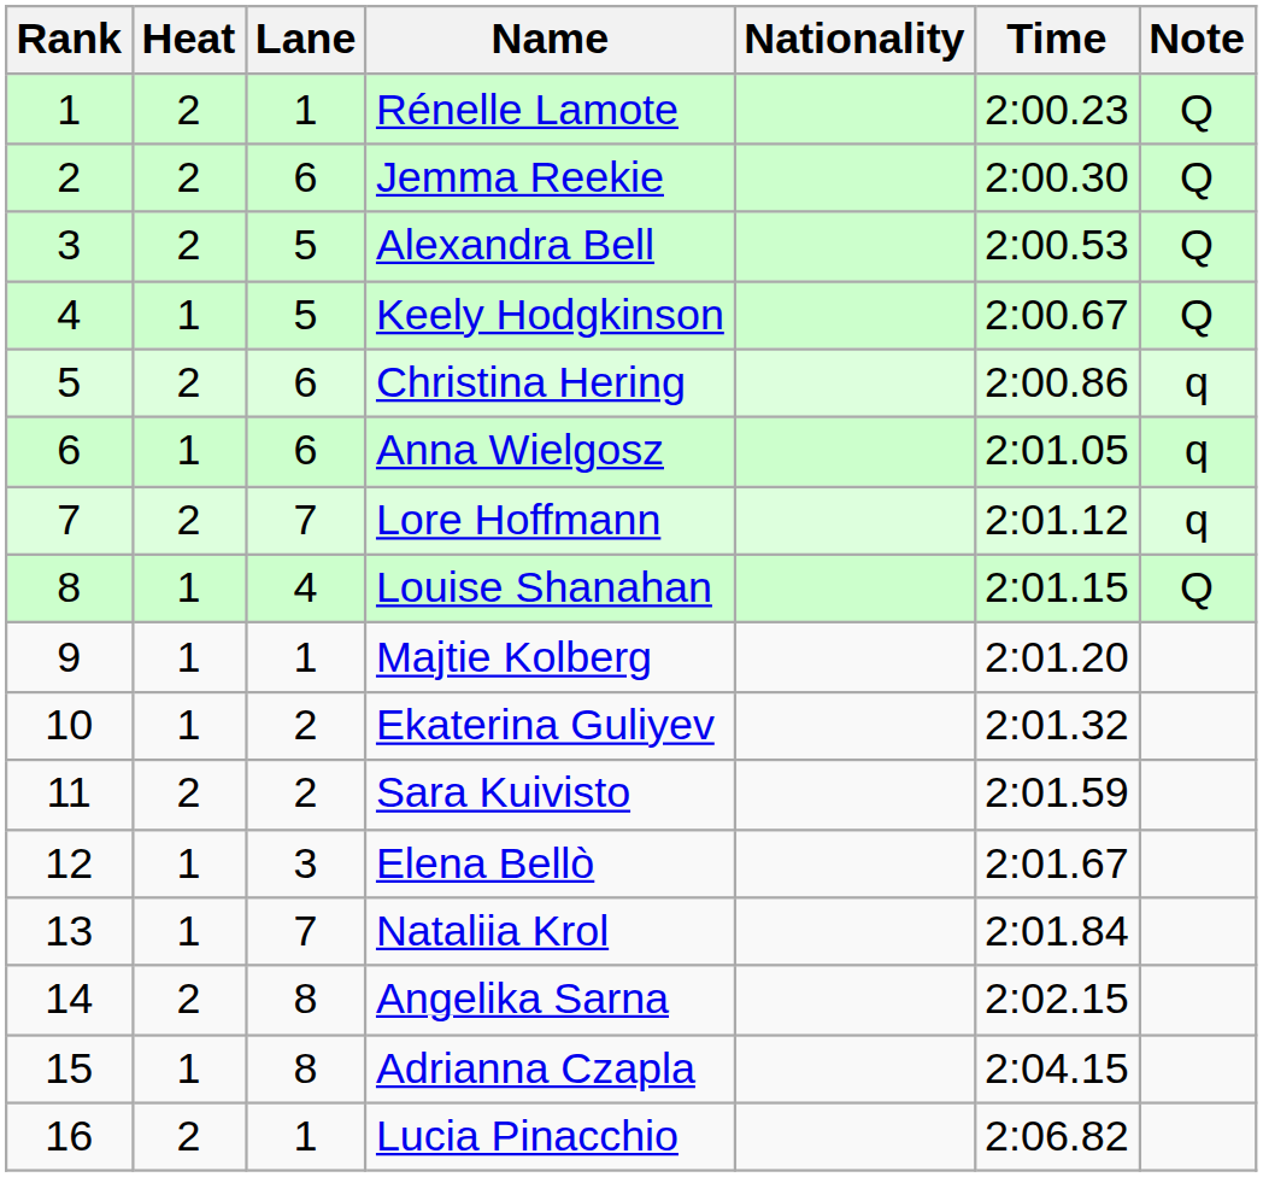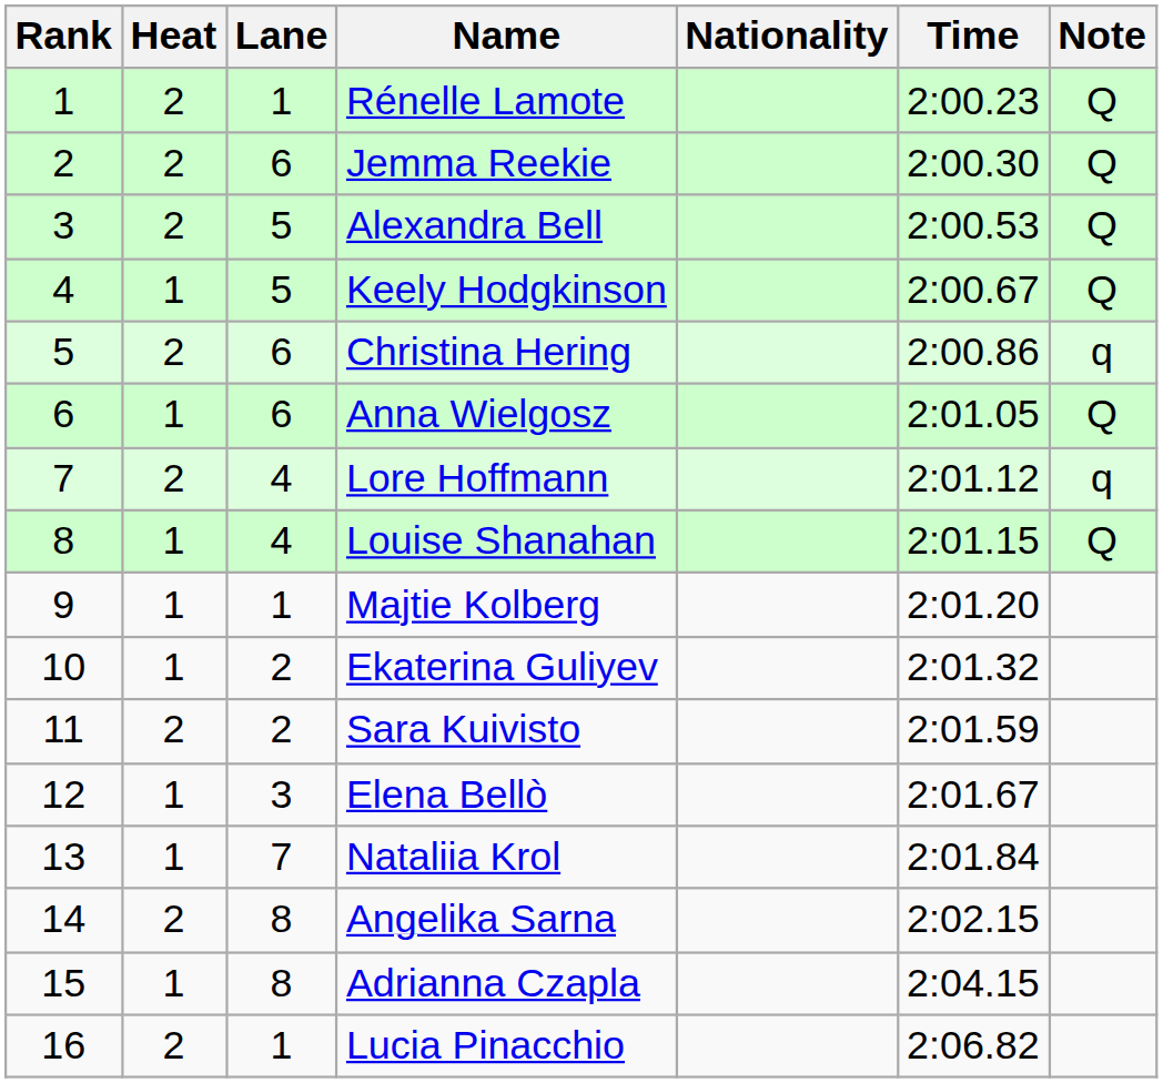 <table class="wikitable sortable" style="text-align:center">
 <tr>
 <th>Rank</th>
 <th>Heat</th>
 <th>Lane</th>
 <th>Name</th>
 <th>Nationality</th>
 <th>Time</th>
 <th>Note</th>
 </tr>
 <tr bgcolor=ccffcc>
 <td>1</td>
 <td>2</td>
 <td>1</td>
 <td align=left><a href='#'>Rénelle Lamote</a></td>
 <td align=left></td>
 <td>2:00.23</td>
 <td>Q</td>
 </tr>
 <tr bgcolor=ccffcc>
 <td>2</td>
 <td>2</td>
 <td>6</td>
 <td align=left><a href='#'>Jemma Reekie</a></td>
 <td align=left></td>
 <td>2:00.30</td>
 <td>Q</td>
 </tr>
 <tr bgcolor=ccffcc>
 <td>3</td>
 <td>2</td>
 <td>5</td>
 <td align=left><a href='#'>Alexandra Bell</a></td>
 <td align=left></td>
 <td>2:00.53</td>
 <td>Q</td>
 </tr>
 <tr bgcolor=ccffcc>
 <td>4</td>
 <td>1</td>
 <td>5</td>
 <td align=left><a href='#'>Keely Hodgkinson</a></td>
 <td align=left></td>
 <td>2:00.67</td>
 <td>Q</td>
 </tr>
 <tr bgcolor=ddffdd>
 <td>5</td>
 <td>2</td>
 <td>6</td>
 <td align=left><a href='#'>Christina Hering</a></td>
 <td align=left></td>
 <td>2:00.86</td>
 <td>q</td>
 </tr>
 <tr bgcolor=ccffcc>
 <td>6</td>
 <td>1</td>
 <td>6</td>
 <td align=left><a href='#'>Anna Wielgosz</a></td>
 <td align=left></td>
 <td>2:01.05</td>
-<td>q</td>
+<td>Q</td>
 </tr>
 <tr bgcolor=ddffdd>
 <td>7</td>
 <td>2</td>
-<td>7</td>
+<td>4</td>
 <td align=left><a href='#'>Lore Hoffmann</a></td>
 <td align=left></td>
 <td>2:01.12</td>
 <td>q</td>
 </tr>
 <tr bgcolor=ccffcc>
 <td>8</td>
 <td>1</td>
 <td>4</td>
 <td align=left><a href='#'>Louise Shanahan</a></td>
 <td align=left></td>
 <td>2:01.15</td>
 <td>Q</td>
 </tr>
 <tr>
 <td>9</td>
 <td>1</td>
 <td>1</td>
 <td align=left><a href='#'>Majtie Kolberg</a></td>
 <td align=left></td>
 <td>2:01.20</td>
 <td></td>
 </tr>
 <tr>
 <td>10</td>
 <td>1</td>
 <td>2</td>
 <td align=left><a href='#'>Ekaterina Guliyev</a></td>
 <td align=left></td>
 <td>2:01.32</td>
 <td></td>
 </tr>
 <tr>
 <td>11</td>
 <td>2</td>
 <td>2</td>
 <td align=left><a href='#'>Sara Kuivisto</a></td>
 <td align=left></td>
 <td>2:01.59</td>
 <td></td>
 </tr>
 <tr>
 <td>12</td>
 <td>1</td>
 <td>3</td>
 <td align=left><a href='#'>Elena Bellò</a></td>
 <td align=left></td>
 <td>2:01.67</td>
 <td></td>
 </tr>
 <tr>
 <td>13</td>
 <td>1</td>
 <td>7</td>
 <td align=left><a href='#'>Nataliia Krol</a></td>
 <td align=left></td>
 <td>2:01.84</td>
 <td></td>
 </tr>
 <tr>
 <td>14</td>
 <td>2</td>
 <td>8</td>
 <td align=left><a href='#'>Angelika Sarna</a></td>
 <td align=left></td>
 <td>2:02.15</td>
 <td></td>
 </tr>
 <tr>
 <td>15</td>
 <td>1</td>
 <td>8</td>
 <td align=left><a href='#'>Adrianna Czapla</a></td>
 <td align=left></td>
 <td>2:04.15</td>
 <td></td>
 </tr>
 <tr>
 <td>16</td>
 <td>2</td>
 <td>1</td>
 <td align=left><a href='#'>Lucia Pinacchio</a></td>
 <td align=left></td>
 <td>2:06.82</td>
 <td></td>
 </tr>
 </table>
